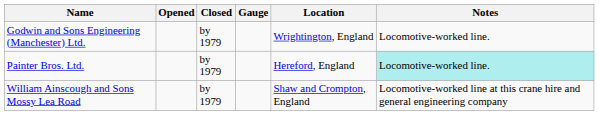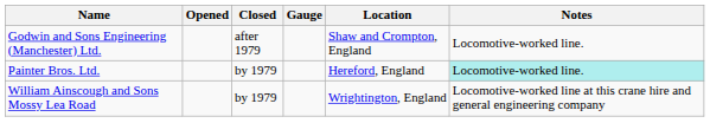 <table class="wikitable">
 <tr>
 <th>Name</th>
 <th>Opened</th>
 <th>Closed</th>
 <th>Gauge</th>
 <th>Location</th>
 <th>Notes</th>
 </tr>
 <tr>
 <td><a href='#'>Godwin and Sons Engineering (Manchester) Ltd.</a></td>
 <td></td>
-<td>by 1979</td>
+<td>after 1979</td>
 <td></td>
-<td><a href='#'>Wrightington</a>, England</td>
+<td><a href='#'>Shaw and Crompton</a>, England</td>
 <td>Locomotive-worked line.</td>
 </tr>
 <tr>
 <td><a href='#'>Painter Bros. Ltd.</a></td>
 <td></td>
 <td>by 1979</td>
 <td></td>
 <td><a href='#'>Hereford</a>, England</td>
 <td style="background: paleturquoise;">Locomotive-worked line.</td>
 </tr>
 <tr>
 <td><a href='#'>William Ainscough and Sons</a> <a href='#'>Mossy Lea Road</a></td>
 <td></td>
 <td>by 1979</td>
 <td></td>
-<td><a href='#'>Shaw and Crompton</a>, England</td>
+<td><a href='#'>Wrightington</a>, England</td>
 <td>Locomotive-worked line at this crane hire and general engineering company</td>
 </tr>
 </table>
